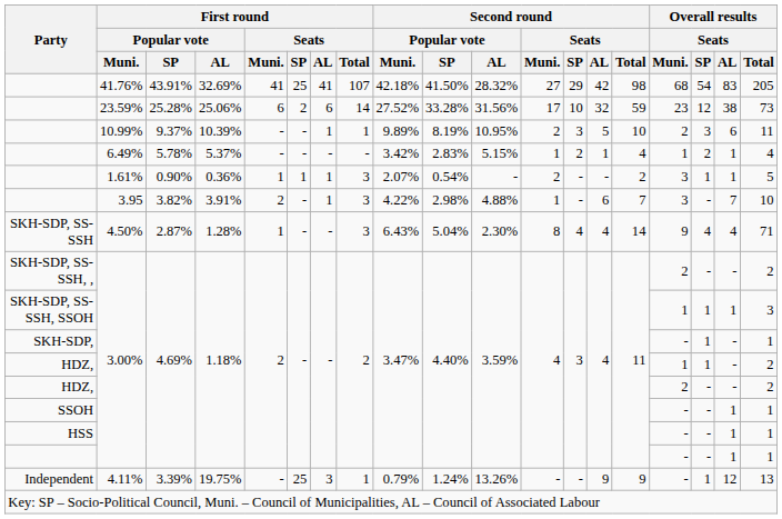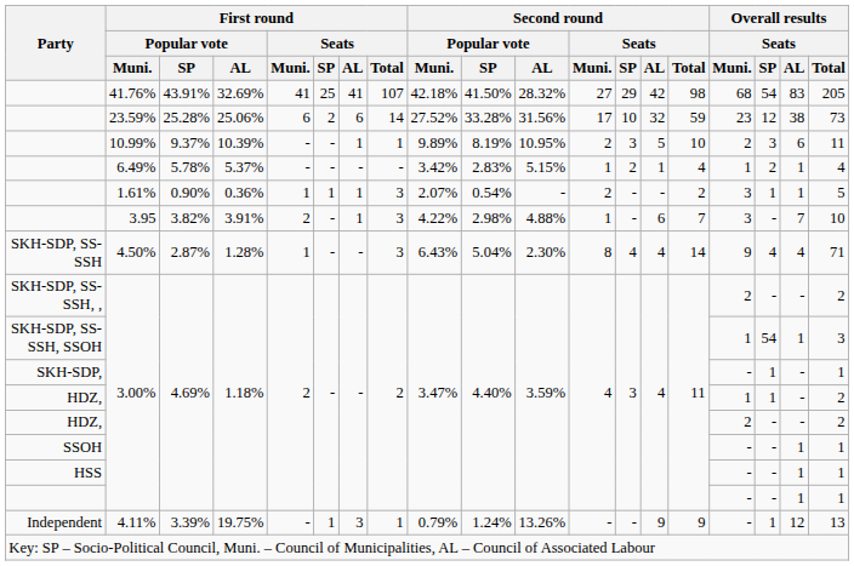 <table class="plainrowheaders wikitable" style="cellspacing=2px; text-align:right; font-size:90%;" width=800px>
 <tr style="font-size:100%; text-align:right;">
 <th scope="col" rowspan=3>Party</th>
 <th scope="col" colspan=7>First round</th>
 <th scope="col" colspan=7>Second round</th>
 <th scope="col" colspan=4>Overall results</th>
 </tr>
 <tr>
 <th scope="col" colspan=3>Popular vote</th>
 <th scope="col" colspan=4>Seats</th>
 <th scope="col" colspan=3>Popular vote</th>
 <th scope="col" colspan=4>Seats</th>
 <th scope="col" colspan=4>Seats</th>
 </tr>
 <tr>
 <th scope="col">Muni.</th>
 <th scope="col">SP</th>
 <th scope="col">AL</th>
 <th scope="col">Muni.</th>
 <th scope="col">SP</th>
 <th scope="col">AL</th>
 <th scope="col">Total</th>
 <th scope="col">Muni.</th>
 <th scope="col">SP</th>
 <th scope="col">AL</th>
 <th scope="col">Muni.</th>
 <th scope="col">SP</th>
 <th scope="col">AL</th>
 <th scope="col">Total</th>
 <th scope="col">Muni.</th>
 <th scope="col">SP</th>
 <th scope="col">AL</th>
 <th scope="col">Total</th>
 </tr>
 <tr>
 <td></td>
 <td>41.76%</td>
 <td>43.91%</td>
 <td>32.69%</td>
 <td>41</td>
 <td>25</td>
 <td>41</td>
 <td>107</td>
 <td>42.18%</td>
 <td>41.50%</td>
 <td>28.32%</td>
 <td>27</td>
 <td>29</td>
 <td>42</td>
 <td>98</td>
 <td>68</td>
 <td>54</td>
 <td>83</td>
 <td>205</td>
 </tr>
 <tr>
 <td></td>
 <td>23.59%</td>
 <td>25.28%</td>
 <td>25.06%</td>
 <td>6</td>
 <td>2</td>
 <td>6</td>
 <td>14</td>
 <td>27.52%</td>
 <td>33.28%</td>
 <td>31.56%</td>
 <td>17</td>
 <td>10</td>
 <td>32</td>
 <td>59</td>
 <td>23</td>
 <td>12</td>
 <td>38</td>
 <td>73</td>
 </tr>
 <tr>
 <td></td>
 <td>10.99%</td>
 <td>9.37%</td>
 <td>10.39%</td>
 <td>-</td>
 <td>-</td>
 <td>1</td>
 <td>1</td>
 <td>9.89%</td>
 <td>8.19%</td>
 <td>10.95%</td>
 <td>2</td>
 <td>3</td>
 <td>5</td>
 <td>10</td>
 <td>2</td>
 <td>3</td>
 <td>6</td>
 <td>11</td>
 </tr>
 <tr>
 <td></td>
 <td>6.49%</td>
 <td>5.78%</td>
 <td>5.37%</td>
 <td>-</td>
 <td>-</td>
 <td>-</td>
 <td>-</td>
 <td>3.42%</td>
 <td>2.83%</td>
 <td>5.15%</td>
 <td>1</td>
 <td>2</td>
 <td>1</td>
 <td>4</td>
 <td>1</td>
 <td>2</td>
 <td>1</td>
 <td>4</td>
 </tr>
 <tr>
 <td></td>
 <td>1.61%</td>
 <td>0.90%</td>
 <td>0.36%</td>
 <td>1</td>
 <td>1</td>
 <td>1</td>
 <td>3</td>
 <td>2.07%</td>
 <td>0.54%</td>
 <td>-</td>
 <td>2</td>
 <td>-</td>
 <td>-</td>
 <td>2</td>
 <td>3</td>
 <td>1</td>
 <td>1</td>
 <td>5</td>
 </tr>
 <tr>
 <td></td>
 <td>3.95</td>
 <td>3.82%</td>
 <td>3.91%</td>
 <td>2</td>
 <td>-</td>
 <td>1</td>
 <td>3</td>
 <td>4.22%</td>
 <td>2.98%</td>
 <td>4.88%</td>
 <td>1</td>
 <td>-</td>
 <td>6</td>
 <td>7</td>
 <td>3</td>
 <td>-</td>
 <td>7</td>
 <td>10</td>
 </tr>
 <tr>
 <td>SKH-SDP, SS-SSH</td>
 <td>4.50%</td>
 <td>2.87%</td>
 <td>1.28%</td>
 <td>1</td>
 <td>-</td>
 <td>-</td>
 <td>3</td>
 <td>6.43%</td>
 <td>5.04%</td>
 <td>2.30%</td>
 <td>8</td>
 <td>4</td>
 <td>4</td>
 <td>14</td>
 <td>9</td>
 <td>4</td>
 <td>4</td>
 <td>71</td>
 </tr>
 <tr>
 <td>SKH-SDP, SS-SSH, , </td>
 <td rowspan=8>3.00%</td>
 <td rowspan=8>4.69%</td>
 <td rowspan=8>1.18%</td>
 <td rowspan=8>2</td>
 <td rowspan=8>-</td>
 <td rowspan=8>-</td>
 <td rowspan=8>2</td>
 <td rowspan=8>3.47%</td>
 <td rowspan=8>4.40%</td>
 <td rowspan=8>3.59%</td>
 <td rowspan=8>4</td>
 <td rowspan=8>3</td>
 <td rowspan=8>4</td>
 <td rowspan=8>11</td>
 <td>2</td>
 <td>-</td>
 <td>-</td>
 <td>2</td>
 </tr>
 <tr>
 <td>SKH-SDP, SS-SSH, SSOH</td>
 <td>1</td>
-<td>1</td>
+<td>54</td>
 <td>1</td>
 <td>3</td>
 </tr>
 <tr>
 <td>SKH-SDP, </td>
 <td>-</td>
 <td>1</td>
 <td>-</td>
 <td>1</td>
 </tr>
 <tr>
 <td>HDZ, </td>
 <td>1</td>
 <td>1</td>
 <td>-</td>
 <td>2</td>
 </tr>
 <tr>
 <td>HDZ, </td>
 <td>2</td>
 <td>-</td>
 <td>-</td>
 <td>2</td>
 </tr>
 <tr>
 <td>SSOH</td>
 <td>-</td>
 <td>-</td>
 <td>1</td>
 <td>1</td>
 </tr>
 <tr>
 <td>HSS</td>
 <td>-</td>
 <td>-</td>
 <td>1</td>
 <td>1</td>
 </tr>
 <tr>
 <td></td>
 <td>-</td>
 <td>-</td>
 <td>1</td>
 <td>1</td>
 </tr>
 <tr>
 <td>Independent</td>
 <td>4.11%</td>
 <td>3.39%</td>
 <td>19.75%</td>
 <td>-</td>
-<td>25</td>
+<td>1</td>
 <td>3</td>
 <td>1</td>
 <td>0.79%</td>
 <td>1.24%</td>
 <td>13.26%</td>
 <td>-</td>
 <td>-</td>
 <td>9</td>
 <td>9</td>
 <td>-</td>
 <td>1</td>
 <td>12</td>
 <td>13</td>
 </tr>
 <tr>
 <td align=left colspan=19>Key: SP – Socio-Political Council, Muni. – Council of Municipalities, AL – Council of Associated Labour</td>
 </tr>
 </table>
